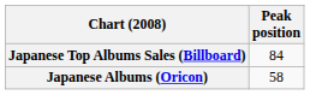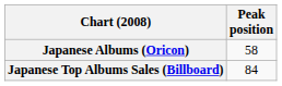 <table class="wikitable plainrowheaders" style="text-align:center">
 <tr>
 <th scope="col">Chart (2008)</th>
 <th scope="col">Peak<br> position</th>
 </tr>
 <tr>
+<th scope="row">Japanese Albums (<a href='#'>Oricon</a>)</th>
+<td>58</td>
+</tr>
+<tr>
 <th scope="row">Japanese Top Albums Sales (<a href='#'>Billboard</a>)</th>
 <td>84</td>
 </tr>
-<tr>
-<th scope="row">Japanese Albums (<a href='#'>Oricon</a>)</th>
-<td>58</td>
-</tr>
 </table>
